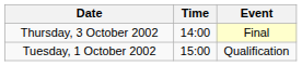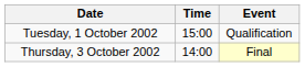 <table class = "wikitable" style="text-align:center;">
 <tr>
 <th width=220>Date</th>
 <th width=50>Time</th>
 <th width=100>Event</th>
 </tr>
 <tr>
+<td>Tuesday, 1 October 2002</td>
+<td>15:00</td>
+<td>Qualification</td>
+</tr>
+<tr>
 <td>Thursday, 3 October 2002</td>
 <td>14:00</td>
 <td bgcolor=ffffcc>Final</td>
 </tr>
-<tr>
-<td>Tuesday, 1 October 2002</td>
-<td>15:00</td>
-<td>Qualification</td>
-</tr>
 </table>
